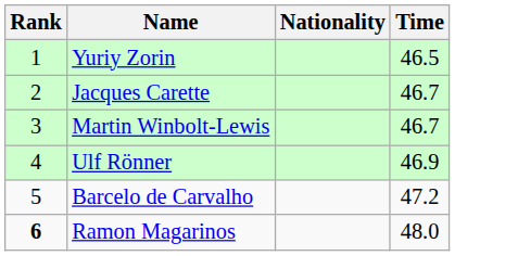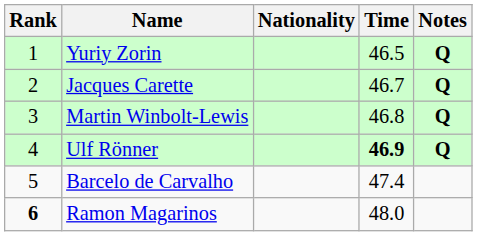 <table class="wikitable sortable" style="text-align:center">
 <tr>
 <th>Rank</th>
 <th>Name</th>
 <th>Nationality</th>
 <th>Time</th>
+<th>Notes</th>
 </tr>
 <tr bgcolor=ccffcc>
 <td>1</td>
 <td align=left><a href='#'>Yuriy Zorin</a></td>
 <td align=left></td>
 <td>46.5</td>
+<td><strong>Q</strong></td>
 </tr>
 <tr bgcolor=ccffcc>
 <td>2</td>
 <td align=left><a href='#'>Jacques Carette</a></td>
 <td align=left></td>
 <td>46.7</td>
+<td><strong>Q</strong></td>
 </tr>
 <tr bgcolor=ccffcc>
 <td>3</td>
 <td align=left><a href='#'>Martin Winbolt-Lewis</a></td>
 <td align=left></td>
-<td>46.7</td>
+<td>46.8</td>
+<td><strong>Q</strong></td>
 </tr>
 <tr bgcolor=ccffcc>
 <td>4</td>
 <td align=left><a href='#'>Ulf Rönner</a></td>
 <td align=left></td>
-<td>46.9</td>
+<td><strong>46.9</strong></td>
+<td><strong>Q</strong></td>
 </tr>
 <tr>
 <td>5</td>
 <td align=left><a href='#'>Barcelo de Carvalho</a></td>
 <td align=left></td>
-<td>47.2</td>
+<td>47.4</td>
+<td></td>
 </tr>
 <tr>
 <td><strong>6</strong></td>
 <td align=left><a href='#'>Ramon Magarinos</a></td>
 <td align=left></td>
 <td>48.0</td>
+<td></td>
 </tr>
 </table>
